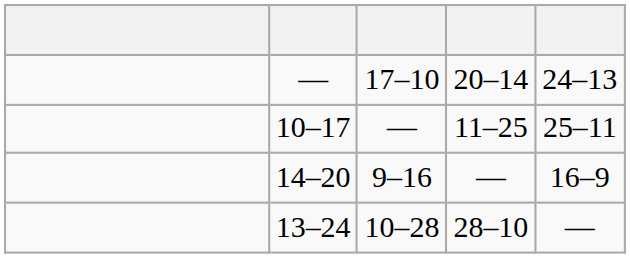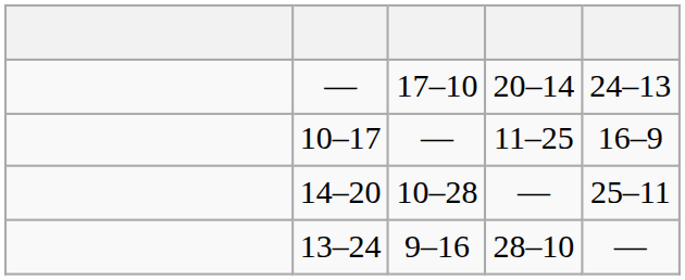 <table class="wikitable" style="text-align:center; font-size:90%;">
 <tr>
 <th width=120> </th>
 <th></th>
 <th></th>
 <th></th>
 <th></th>
 </tr>
 <tr>
 <td style="text-align:right;"></td>
 <td>—</td>
 <td>17–10</td>
 <td>20–14</td>
 <td>24–13</td>
 </tr>
 <tr>
 <td style="text-align:right;"></td>
 <td>10–17</td>
 <td>—</td>
 <td>11–25</td>
+<td>16–9</td>
+</tr>
+<tr>
+<td style="text-align:right;"></td>
+<td>14–20</td>
+<td>10–28</td>
+<td>—</td>
 <td>25–11</td>
 </tr>
 <tr>
 <td style="text-align:right;"></td>
-<td>14–20</td>
+<td>13–24</td>
 <td>9–16</td>
-<td>—</td>
-<td>16–9</td>
-</tr>
-<tr>
-<td style="text-align:right;"></td>
-<td>13–24</td>
-<td>10–28</td>
 <td>28–10</td>
 <td>—</td>
 </tr>
 </table>
